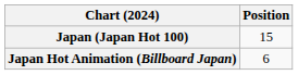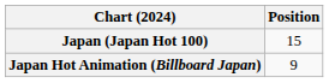 <table class="wikitable sortable plainrowheaders" style="text-align:center">
 <tr>
 <th scope="col">Chart (2024)</th>
 <th scope="col">Position</th>
 </tr>
 <tr>
 <th scope="row">Japan (Japan Hot 100)</th>
 <td>15</td>
 </tr>
 <tr>
 <th scope="row">Japan Hot Animation (<em>Billboard Japan</em>)</th>
-<td>6</td>
+<td>9</td>
 </tr>
 </table>
